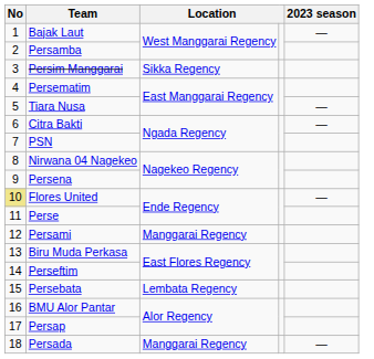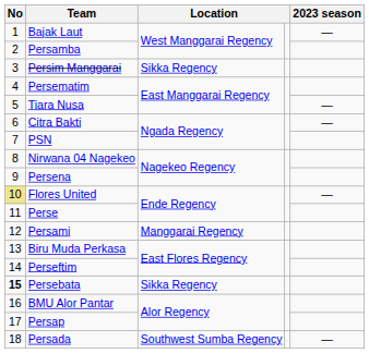 <table class="wikitable sortable" style="font-size:90%;">
 <tr>
 <th>No</th>
 <th>Team</th>
 <th colspan="2">Location</th>
 <th>2023 season</th>
 </tr>
 <tr>
 <td align="center">1</td>
 <td><a href='#'>Bajak Laut</a></td>
 <td rowspan="2"><a href='#'>West Manggarai Regency</a></td>
 <td rowspan="2"></td>
 <td align="center">—</td>
 </tr>
 <tr>
 <td align="center">2</td>
 <td><a href='#'>Persamba</a></td>
 <td align="center"></td>
 </tr>
 <tr>
 <td align="center">3</td>
 <td><s><a href='#'>Persim Manggarai</a></s></td>
 <td><a href='#'>Sikka Regency</a></td>
 <td></td>
 <td align="center"></td>
 </tr>
 <tr>
 <td align="center">4</td>
 <td><a href='#'>Persematim</a></td>
 <td rowspan="2"><a href='#'>East Manggarai Regency</a></td>
 <td rowspan="2"></td>
 <td align="center"></td>
 </tr>
 <tr>
 <td align="center">5</td>
 <td><a href='#'>Tiara Nusa</a></td>
 <td align="center">—</td>
 </tr>
 <tr>
 <td align="center">6</td>
 <td><a href='#'>Citra Bakti</a></td>
 <td rowspan="2"><a href='#'>Ngada Regency</a></td>
 <td rowspan="2"></td>
 <td align="center">—</td>
 </tr>
 <tr>
 <td align="center">7</td>
 <td><a href='#'>PSN</a></td>
 <td align="center"></td>
 </tr>
 <tr>
 <td align="center">8</td>
 <td><a href='#'>Nirwana 04 Nagekeo</a></td>
 <td rowspan="2"><a href='#'>Nagekeo Regency</a></td>
 <td rowspan="2"></td>
 <td align="center"></td>
 </tr>
 <tr>
 <td align="center">9</td>
 <td><a href='#'>Persena</a></td>
 <td align="center"></td>
 </tr>
 <tr>
 <td align="center" style="background: khaki;">10</td>
 <td><a href='#'>Flores United</a></td>
 <td rowspan="2"><a href='#'>Ende Regency</a></td>
 <td rowspan="2"></td>
 <td align="center">—</td>
 </tr>
 <tr>
 <td align="center">11</td>
 <td><a href='#'>Perse</a></td>
 <td align="center"></td>
 </tr>
 <tr>
 <td align="center">12</td>
 <td><a href='#'>Persami</a></td>
 <td><a href='#'>Manggarai Regency</a></td>
 <td></td>
 <td align="center"></td>
 </tr>
 <tr>
 <td align="center">13</td>
 <td><a href='#'>Biru Muda Perkasa</a></td>
 <td rowspan="2"><a href='#'>East Flores Regency</a></td>
 <td rowspan="2"></td>
 <td align="center"></td>
 </tr>
 <tr>
 <td align="center">14</td>
 <td><a href='#'>Perseftim</a></td>
 <td align="center"></td>
 </tr>
 <tr>
-<td align="center">15</td>
+<td align="center"><strong>15</strong></td>
 <td><a href='#'>Persebata</a></td>
-<td><a href='#'>Lembata Regency</a></td>
+<td><a href='#'>Sikka Regency</a></td>
 <td></td>
 <td align="center"></td>
 </tr>
 <tr>
 <td align="center">16</td>
 <td><a href='#'>BMU Alor Pantar</a></td>
 <td rowspan="2"><a href='#'>Alor Regency</a></td>
 <td rowspan="2"></td>
 <td align="center"></td>
 </tr>
 <tr>
 <td align="center">17</td>
 <td><a href='#'>Persap</a></td>
 <td align="center"></td>
 </tr>
 <tr>
 <td align="center">18</td>
 <td><a href='#'>Persada</a></td>
-<td><a href='#'>Manggarai Regency</a></td>
+<td><a href='#'>Southwest Sumba Regency</a></td>
 <td></td>
 <td align="center">—</td>
 </tr>
 </table>
